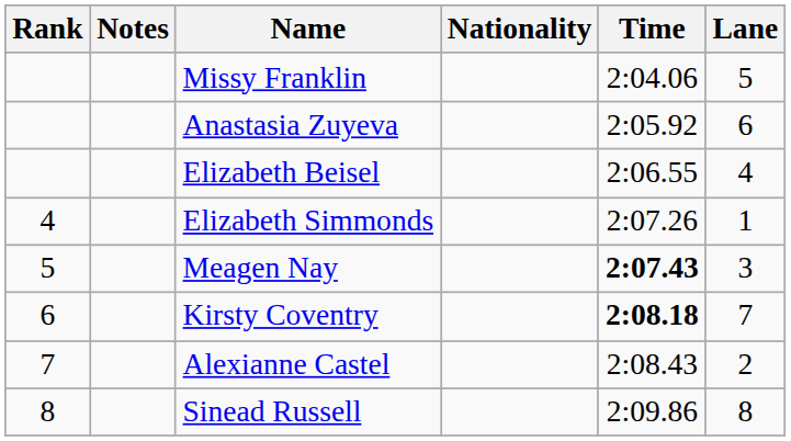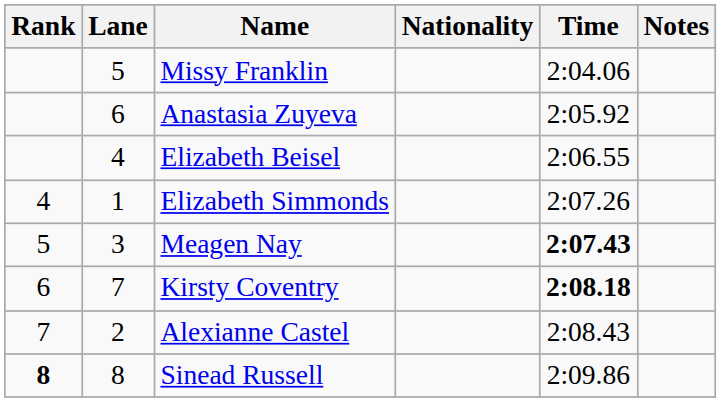 <table class="wikitable sortable" style="text-align:center">
 <tr>
 <th>Rank</th>
-<th>Notes</th>
+<th>Lane</th>
 <th>Name</th>
 <th>Nationality</th>
 <th>Time</th>
-<th>Lane</th>
+<th>Notes</th>
 </tr>
 <tr>
 <td></td>
-<td></td>
+<td>5</td>
 <td align=left><a href='#'>Missy Franklin</a></td>
 <td align=left></td>
 <td>2:04.06</td>
-<td>5</td>
+<td></td>
 </tr>
 <tr>
 <td></td>
-<td></td>
+<td>6</td>
 <td align=left><a href='#'>Anastasia Zuyeva</a></td>
 <td align=left></td>
 <td>2:05.92</td>
-<td>6</td>
+<td></td>
 </tr>
 <tr>
 <td></td>
-<td></td>
+<td>4</td>
 <td align=left><a href='#'>Elizabeth Beisel</a></td>
 <td align=left></td>
 <td>2:06.55</td>
-<td>4</td>
+<td></td>
 </tr>
 <tr>
 <td>4</td>
-<td></td>
+<td>1</td>
 <td align=left><a href='#'>Elizabeth Simmonds</a></td>
 <td align=left></td>
 <td>2:07.26</td>
-<td>1</td>
+<td></td>
 </tr>
 <tr>
 <td>5</td>
-<td></td>
+<td>3</td>
 <td align=left><a href='#'>Meagen Nay</a></td>
 <td align=left></td>
 <td><strong>2:07.43</strong></td>
-<td>3</td>
+<td></td>
 </tr>
 <tr>
 <td>6</td>
-<td></td>
+<td>7</td>
 <td align=left><a href='#'>Kirsty Coventry</a></td>
 <td align=left></td>
 <td><strong>2:08.18</strong></td>
-<td>7</td>
+<td></td>
 </tr>
 <tr>
 <td>7</td>
-<td></td>
+<td>2</td>
 <td align=left><a href='#'>Alexianne Castel</a></td>
 <td align=left></td>
 <td>2:08.43</td>
-<td>2</td>
+<td></td>
 </tr>
 <tr>
+<td><strong>8</strong></td>
 <td>8</td>
-<td></td>
 <td align=left><a href='#'>Sinead Russell</a></td>
 <td align=left></td>
 <td>2:09.86</td>
-<td>8</td>
+<td></td>
 </tr>
 </table>
